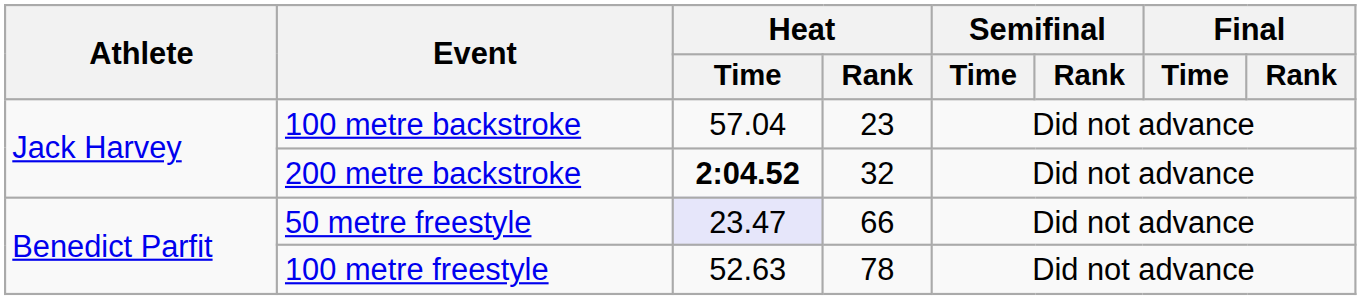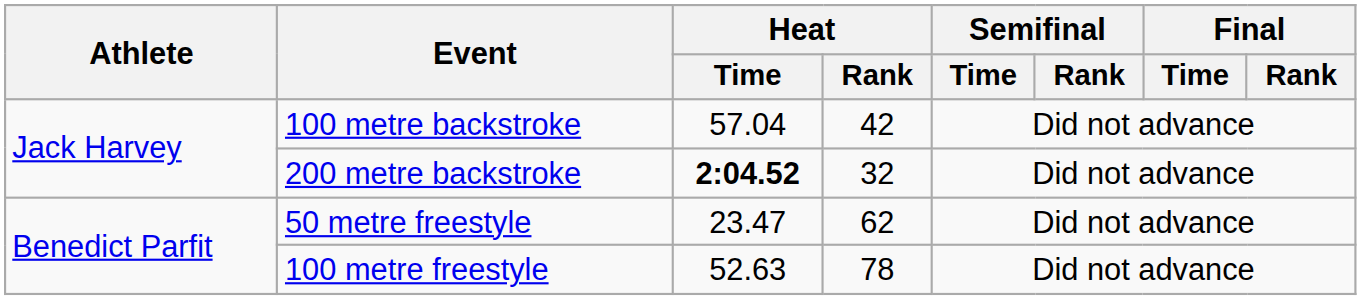 <table class="wikitable" style="text-align:center; font-size:90%; width:50%;">
 <tr>
 <th rowspan="2">Athlete</th>
 <th rowspan="2">Event</th>
 <th colspan="2">Heat</th>
 <th colspan="2">Semifinal</th>
 <th colspan="2">Final</th>
 </tr>
 <tr style="font-size:95%">
 <th>Time</th>
 <th>Rank</th>
 <th>Time</th>
 <th>Rank</th>
 <th>Time</th>
 <th>Rank</th>
 </tr>
 <tr>
 <td align=left rowspan=2><a href='#'>Jack Harvey</a></td>
 <td align=left><a href='#'>100 metre backstroke</a></td>
 <td>57.04</td>
-<td>23</td>
+<td>42</td>
 <td colspan=4>Did not advance</td>
 </tr>
 <tr>
 <td align=left><a href='#'>200 metre backstroke</a></td>
 <td><strong>2:04.52</strong></td>
 <td>32</td>
 <td colspan=4>Did not advance</td>
 </tr>
 <tr>
 <td align=left rowspan=2><a href='#'>Benedict Parfit</a></td>
 <td align=left><a href='#'>50 metre freestyle</a></td>
-<td style="background: lavender;">23.47</td>
-<td>66</td>
+<td>23.47</td>
+<td>62</td>
 <td colspan=4>Did not advance</td>
 </tr>
 <tr>
 <td align=left><a href='#'>100 metre freestyle</a></td>
 <td>52.63</td>
 <td>78</td>
 <td colspan=4>Did not advance</td>
 </tr>
 </table>
